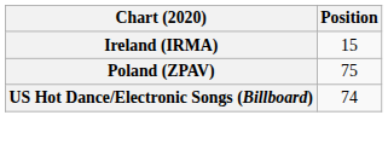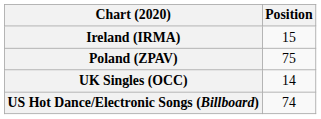 <table class="wikitable sortable plainrowheaders" style="text-align:center">
 <tr>
 <th scope="col">Chart (2020)</th>
 <th scope="col">Position</th>
 </tr>
 <tr>
 <th scope="row">Ireland (IRMA)</th>
 <td>15</td>
 </tr>
 <tr>
 <th scope="row">Poland (ZPAV)</th>
 <td>75</td>
 </tr>
 <tr>
+<th scope="row">UK Singles (OCC)</th>
+<td>14</td>
+</tr>
+<tr>
 <th scope="row">US Hot Dance/Electronic Songs (<em>Billboard</em>)</th>
 <td>74</td>
 </tr>
 </table>
